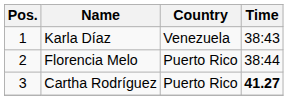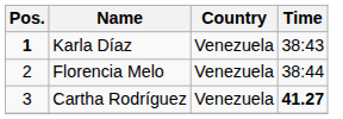 <table class="wikitable sortable">
 <tr>
 <th>Pos.</th>
 <th>Name</th>
 <th>Country</th>
 <th>Time</th>
 </tr>
 <tr>
-<td align="center">1</td>
+<td align="center"><strong>1</strong></td>
 <td>Karla Díaz</td>
 <td>Venezuela</td>
 <td align="right">38:43</td>
 </tr>
 <tr>
 <td align="center">2</td>
 <td>Florencia Melo</td>
-<td>Puerto Rico</td>
+<td>Venezuela</td>
 <td align="right">38:44</td>
 </tr>
 <tr>
 <td align="center">3</td>
 <td>Cartha Rodríguez</td>
-<td>Puerto Rico</td>
+<td>Venezuela</td>
 <td align="right"><strong>41.27</strong></td>
 </tr>
 <tr>
 </tr>
 </table>
